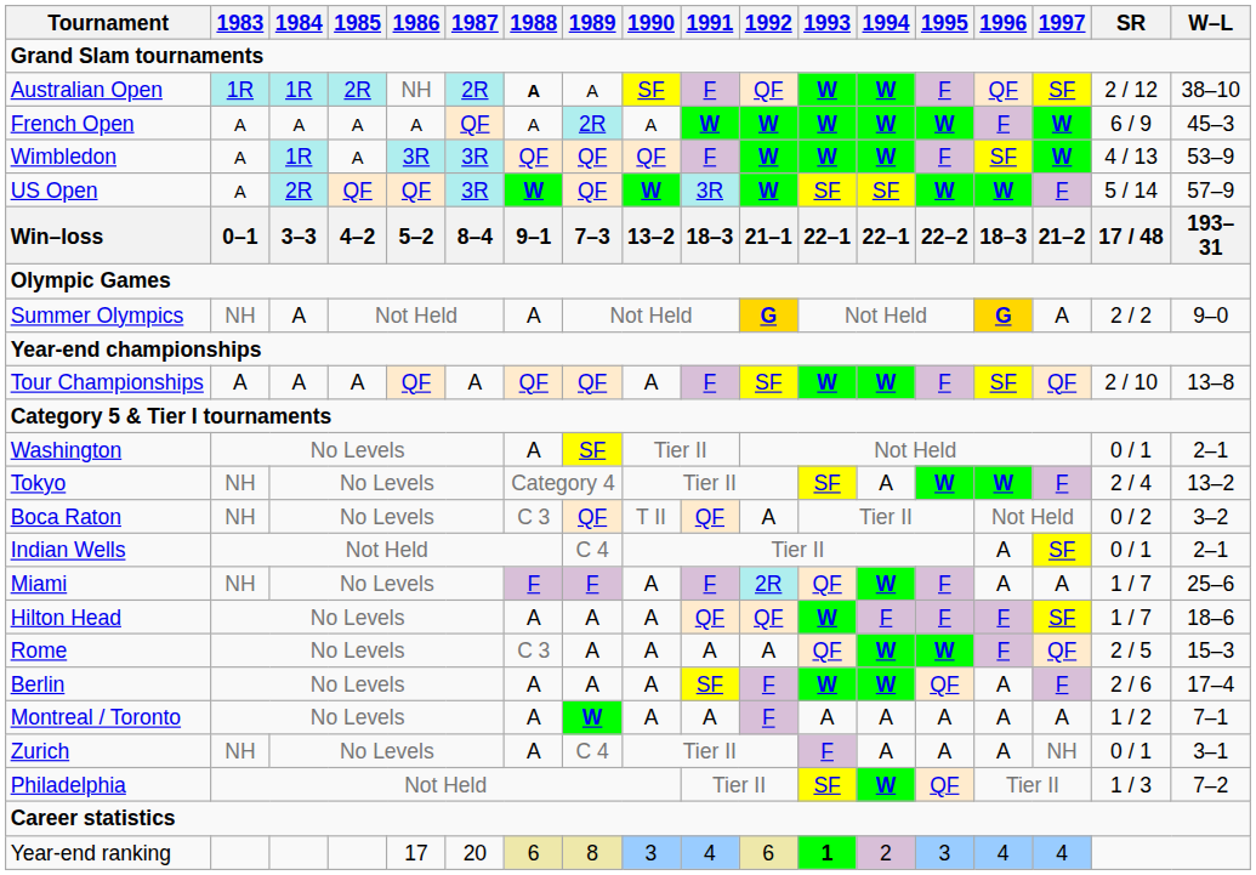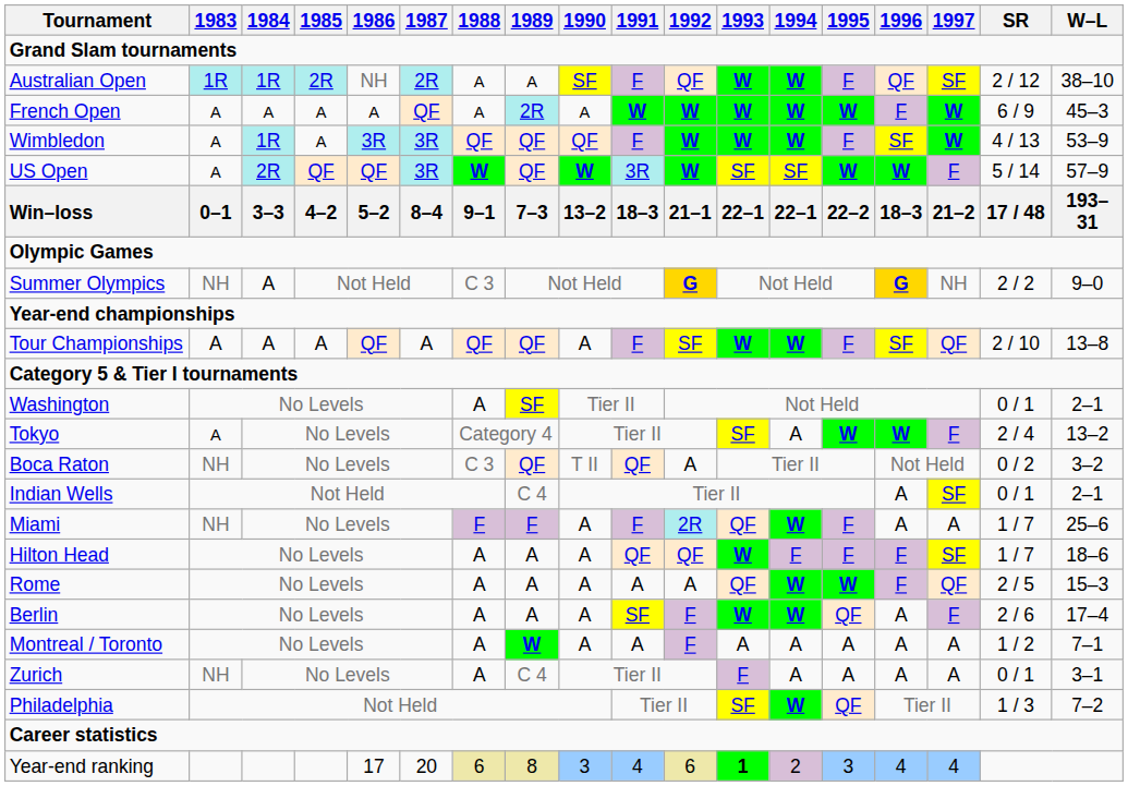 <table class=wikitable style=text-align:center;font-size:95%>
 <tr>
 <th width=140>Tournament</th>
 <th width=35><a href='#'>1983</a></th>
 <th width=35><a href='#'>1984</a></th>
 <th width=35><a href='#'>1985</a></th>
 <th width=35><a href='#'>1986</a></th>
 <th width=35><a href='#'>1987</a></th>
 <th width=35><a href='#'>1988</a></th>
 <th width=35><a href='#'>1989</a></th>
 <th width=35><a href='#'>1990</a></th>
 <th width=35><a href='#'>1991</a></th>
 <th width=35><a href='#'>1992</a></th>
 <th width=35><a href='#'>1993</a></th>
 <th width=35><a href='#'>1994</a></th>
 <th width=35><a href='#'>1995</a></th>
 <th width=35><a href='#'>1996</a></th>
 <th width=35><a href='#'>1997</a></th>
 <th width=50>SR</th>
 <th width=50>W–L</th>
 </tr>
 <tr>
 <td colspan="25" style="text-align:left;"><strong>Grand Slam tournaments</strong></td>
 </tr>
 <tr>
 <td align=left><a href='#'>Australian Open</a></td>
 <td bgcolor="#afeeee"><a href='#'>1R</a></td>
 <td bgcolor="#afeeee"><a href='#'>1R</a></td>
 <td bgcolor="#afeeee"><a href='#'>2R</a></td>
 <td style=color:#767676>NH</td>
 <td bgcolor="#afeeee"><a href='#'>2R</a></td>
-<td><strong><small>A</small></strong></td>
+<td><small>A</small></td>
 <td><small>A</small></td>
 <td bgcolor=yellow><a href='#'>SF</a></td>
 <td bgcolor=thistle><a href='#'>F</a></td>
 <td bgcolor="#ffebcd"><a href='#'>QF</a></td>
 <td bgcolor=lime><a href='#'><strong>W</strong></a></td>
 <td bgcolor=lime><a href='#'><strong>W</strong></a></td>
 <td bgcolor=thistle><a href='#'>F</a></td>
 <td bgcolor="#ffebcd"><a href='#'>QF</a></td>
 <td bgcolor=yellow><a href='#'>SF</a></td>
 <td>2 / 12</td>
 <td>38–10</td>
 </tr>
 <tr>
 <td align=left><a href='#'>French Open</a></td>
 <td><small>A</small></td>
 <td><small>A</small></td>
 <td><small>A</small></td>
 <td><small>A</small></td>
 <td bgcolor="#ffebcd"><a href='#'>QF</a></td>
 <td><small>A</small></td>
 <td bgcolor="#afeeee"><a href='#'>2R</a></td>
 <td><small>A</small></td>
 <td bgcolor=lime><a href='#'><strong>W</strong></a></td>
 <td bgcolor=lime><a href='#'><strong>W</strong></a></td>
 <td bgcolor=lime><a href='#'><strong>W</strong></a></td>
 <td bgcolor=lime><a href='#'><strong>W</strong></a></td>
 <td bgcolor=lime><a href='#'><strong>W</strong></a></td>
 <td bgcolor=thistle><a href='#'>F</a></td>
 <td bgcolor=lime><a href='#'><strong>W</strong></a></td>
 <td>6 / 9</td>
 <td>45–3</td>
 </tr>
 <tr>
 <td align=left><a href='#'>Wimbledon</a></td>
 <td><small>A</small></td>
 <td bgcolor="#afeeee"><a href='#'>1R</a></td>
 <td><small>A</small></td>
 <td bgcolor="#afeeee"><a href='#'>3R</a></td>
 <td bgcolor="#afeeee"><a href='#'>3R</a></td>
 <td bgcolor="#ffebcd"><a href='#'>QF</a></td>
 <td bgcolor="#ffebcd"><a href='#'>QF</a></td>
 <td bgcolor="#ffebcd"><a href='#'>QF</a></td>
 <td bgcolor=thistle><a href='#'>F</a></td>
 <td bgcolor=lime><a href='#'><strong>W</strong></a></td>
 <td bgcolor=lime><a href='#'><strong>W</strong></a></td>
 <td bgcolor=lime><a href='#'><strong>W</strong></a></td>
 <td bgcolor=thistle><a href='#'>F</a></td>
 <td bgcolor=yellow><a href='#'>SF</a></td>
 <td bgcolor=lime><a href='#'><strong>W</strong></a></td>
 <td>4 / 13</td>
 <td>53–9</td>
 </tr>
 <tr>
 <td align=left><a href='#'>US Open</a></td>
 <td><small>A</small></td>
 <td bgcolor="#afeeee"><a href='#'>2R</a></td>
 <td bgcolor="#ffebcd"><a href='#'>QF</a></td>
 <td bgcolor="#ffebcd"><a href='#'>QF</a></td>
 <td bgcolor="#afeeee"><a href='#'>3R</a></td>
 <td bgcolor=lime><a href='#'><strong>W</strong></a></td>
 <td bgcolor="#ffebcd"><a href='#'>QF</a></td>
 <td bgcolor=lime><a href='#'><strong>W</strong></a></td>
 <td bgcolor="#afeeee"><a href='#'>3R</a></td>
 <td bgcolor=lime><a href='#'><strong>W</strong></a></td>
 <td bgcolor=yellow><a href='#'>SF</a></td>
 <td bgcolor=yellow><a href='#'>SF</a></td>
 <td bgcolor=lime><a href='#'><strong>W</strong></a></td>
 <td bgcolor=lime><a href='#'><strong>W</strong></a></td>
 <td bgcolor=thistle><a href='#'>F</a></td>
 <td>5 / 14</td>
 <td>57–9</td>
 </tr>
 <tr>
 <th style="text-align:left;">Win–loss</th>
 <th>0–1</th>
 <th>3–3</th>
 <th>4–2</th>
 <th>5–2</th>
 <th>8–4</th>
 <th>9–1</th>
 <th>7–3</th>
 <th>13–2</th>
 <th>18–3</th>
 <th>21–1</th>
 <th>22–1</th>
 <th>22–1</th>
 <th>22–2</th>
 <th>18–3</th>
 <th>21–2</th>
 <th>17 / 48</th>
 <th>193–31</th>
 </tr>
 <tr>
 <td colspan=25 align=left><strong>Olympic Games</strong></td>
 </tr>
 <tr>
 <td align=left><a href='#'>Summer Olympics</a></td>
 <td style=color:#767676>NH</td>
 <td>A</td>
 <td colspan=3 style=color:#767676>Not Held</td>
-<td>A</td>
+<td colspan=1 style=color:#767676>C 3</td>
 <td colspan=3 style=color:#767676>Not Held</td>
 <td bgcolor=gold><a href='#'><strong>G</strong></a></td>
 <td colspan=3 style=color:#767676>Not Held</td>
 <td bgcolor=gold><a href='#'><strong>G</strong></a></td>
-<td>A</td>
+<td style=color:#767676>NH</td>
 <td>2 / 2</td>
 <td>9–0</td>
 </tr>
 <tr>
 <td colspan=25 align=left><strong>Year-end championships</strong></td>
 </tr>
 <tr>
 <td align=left><a href='#'>Tour Championships</a></td>
 <td>A</td>
 <td>A</td>
 <td>A</td>
 <td bgcolor="#ffebcd"><a href='#'>QF</a></td>
 <td>A</td>
 <td bgcolor="#ffebcd"><a href='#'>QF</a></td>
 <td bgcolor="#ffebcd"><a href='#'>QF</a></td>
 <td>A</td>
 <td bgcolor=thistle><a href='#'>F</a></td>
 <td bgcolor=yellow><a href='#'>SF</a></td>
 <td bgcolor=lime><strong><a href='#'>W</a></strong></td>
 <td bgcolor=lime><strong><a href='#'>W</a></strong></td>
 <td bgcolor=thistle><a href='#'>F</a></td>
 <td bgcolor=yellow><a href='#'>SF</a></td>
 <td bgcolor="#ffebcd"><a href='#'>QF</a></td>
 <td>2 / 10</td>
 <td>13–8</td>
 </tr>
 <tr>
 <td colspan=25 align=left><strong>Category 5 & Tier I tournaments</strong></td>
 </tr>
 <tr>
 <td align=left><a href='#'>Washington</a></td>
 <td colspan=5 style=color:#767676>No Levels</td>
 <td>A</td>
 <td bgcolor=yellow><a href='#'>SF</a></td>
 <td colspan=2 style=color:#767676>Tier II</td>
 <td colspan=6 style=color:#767676>Not Held</td>
 <td>0 / 1</td>
 <td>2–1</td>
 </tr>
 <tr>
 <td align=left><a href='#'>Tokyo</a></td>
-<td colspan=1 style=color:#767676>NH</td>
+<td><small>A</small></td>
 <td colspan=4 style=color:#767676>No Levels</td>
 <td colspan=2 style=color:#767676>Category 4</td>
 <td colspan=3 style=color:#767676>Tier II</td>
 <td bgcolor=yellow><a href='#'>SF</a></td>
 <td>A</td>
 <td bgcolor=lime><strong><a href='#'>W</a></strong></td>
 <td bgcolor=lime><strong><a href='#'>W</a></strong></td>
 <td bgcolor=thistle><a href='#'>F</a></td>
 <td>2 / 4</td>
 <td>13–2</td>
 </tr>
 <tr>
 <td align=left><a href='#'>Boca Raton</a></td>
 <td colspan=1 style=color:#767676>NH</td>
 <td colspan=4 style=color:#767676>No Levels</td>
 <td style=color:#767676>C 3</td>
 <td bgcolor="#ffebcd"><a href='#'>QF</a></td>
 <td colspan=1 style=color:#767676>T II</td>
 <td bgcolor="#ffebcd"><a href='#'>QF</a></td>
 <td>A</td>
 <td colspan=3 style=color:#767676>Tier II</td>
 <td colspan=2 style=color:#767676>Not Held</td>
 <td>0 / 2</td>
 <td>3–2</td>
 </tr>
 <tr>
 <td align=left><a href='#'>Indian Wells</a></td>
 <td colspan=6 style=color:#767676>Not Held</td>
 <td colspan=1 style=color:#767676>C 4</td>
 <td colspan=6 style=color:#767676>Tier II</td>
 <td>A</td>
 <td bgcolor=yellow><a href='#'>SF</a></td>
 <td>0 / 1</td>
 <td>2–1</td>
 </tr>
 <tr>
 <td align=left><a href='#'>Miami</a></td>
 <td style=color:#767676>NH</td>
 <td colspan=4 style=color:#767676>No Levels</td>
 <td bgcolor=thistle><a href='#'>F</a></td>
 <td bgcolor=thistle><a href='#'>F</a></td>
 <td>A</td>
 <td bgcolor=thistle><a href='#'>F</a></td>
 <td bgcolor="#afeeee"><a href='#'>2R</a></td>
 <td bgcolor="#ffebcd"><a href='#'>QF</a></td>
 <td bgcolor=lime><strong><a href='#'>W</a></strong></td>
 <td bgcolor=thistle><a href='#'>F</a></td>
 <td>A</td>
 <td>A</td>
 <td>1 / 7</td>
 <td>25–6</td>
 </tr>
 <tr>
 <td align=left><a href='#'>Hilton Head</a></td>
 <td colspan=5 style=color:#767676>No Levels</td>
 <td>A</td>
 <td>A</td>
 <td>A</td>
 <td bgcolor="#ffebcd"><a href='#'>QF</a></td>
 <td bgcolor="#ffebcd"><a href='#'>QF</a></td>
 <td bgcolor=lime><strong><a href='#'>W</a></strong></td>
 <td bgcolor=thistle><a href='#'>F</a></td>
 <td bgcolor=thistle><a href='#'>F</a></td>
 <td bgcolor=thistle><a href='#'>F</a></td>
 <td bgcolor=yellow><a href='#'>SF</a></td>
 <td>1 / 7</td>
 <td>18–6</td>
 </tr>
 <tr>
 <td align=left><a href='#'>Rome</a></td>
 <td colspan=5 style=color:#767676>No Levels</td>
-<td colspan=1 style=color:#767676>C 3</td>
+<td>A</td>
 <td>A</td>
 <td>A</td>
 <td>A</td>
 <td>A</td>
 <td bgcolor="#ffebcd"><a href='#'>QF</a></td>
 <td bgcolor=lime><strong><a href='#'>W</a></strong></td>
 <td bgcolor=lime><strong><a href='#'>W</a></strong></td>
 <td bgcolor=thistle><a href='#'>F</a></td>
 <td bgcolor="#ffebcd"><a href='#'>QF</a></td>
 <td>2 / 5</td>
 <td>15–3</td>
 </tr>
 <tr>
 <td align=left><a href='#'>Berlin</a></td>
 <td colspan=5 style=color:#767676>No Levels</td>
 <td>A</td>
 <td>A</td>
 <td>A</td>
 <td bgcolor=yellow><a href='#'>SF</a></td>
 <td bgcolor=thistle><a href='#'>F</a></td>
 <td bgcolor=lime><strong><a href='#'>W</a></strong></td>
 <td bgcolor=lime><strong><a href='#'>W</a></strong></td>
 <td bgcolor="#ffebcd"><a href='#'>QF</a></td>
 <td>A</td>
 <td bgcolor=thistle><a href='#'>F</a></td>
 <td>2 / 6</td>
 <td>17–4</td>
 </tr>
 <tr>
 <td align=left><a href='#'>Montreal / Toronto</a></td>
 <td colspan=5 style=color:#767676>No Levels</td>
 <td>A</td>
 <td bgcolor=lime><strong><a href='#'>W</a></strong></td>
 <td>A</td>
 <td>A</td>
 <td bgcolor=thistle><a href='#'>F</a></td>
 <td>A</td>
 <td>A</td>
 <td>A</td>
 <td>A</td>
 <td>A</td>
 <td>1 / 2</td>
 <td>7–1</td>
 </tr>
 <tr>
 <td align=left><a href='#'>Zurich</a></td>
 <td style=color:#767676>NH</td>
 <td colspan=4 style=color:#767676>No Levels</td>
 <td>A</td>
 <td style=color:#767676>C 4</td>
 <td colspan=3 style=color:#767676>Tier II</td>
 <td bgcolor=thistle><a href='#'>F</a></td>
 <td>A</td>
 <td>A</td>
 <td>A</td>
-<td style=color:#767676>NH</td>
+<td>A</td>
 <td>0 / 1</td>
 <td>3–1</td>
 </tr>
 <tr>
 <td align=left><a href='#'>Philadelphia</a></td>
 <td colspan=8 style=color:#767676>Not Held</td>
 <td colspan=2 style=color:#767676>Tier II</td>
 <td bgcolor=yellow><a href='#'>SF</a></td>
 <td bgcolor=lime><strong><a href='#'>W</a></strong></td>
 <td bgcolor="#ffebcd"><a href='#'>QF</a></td>
 <td colspan=2 style=color:#767676>Tier II</td>
 <td>1 / 3</td>
 <td>7–2</td>
 </tr>
 <tr>
 <td colspan="25" style="text-align:left;"><strong>Career statistics</strong></td>
 </tr>
 <tr>
 <td align=left>Year-end ranking</td>
 <td></td>
 <td></td>
 <td></td>
 <td>17</td>
 <td>20</td>
 <td bgcolor="#eee8aa">6</td>
 <td bgcolor="#eee8aa">8</td>
 <td bgcolor="#99ccff">3</td>
 <td bgcolor="#99ccff">4</td>
 <td bgcolor="#eee8aa">6</td>
 <td bgcolor=lime><strong>1</strong></td>
 <td bgcolor=thistle>2</td>
 <td bgcolor="#99ccff">3</td>
 <td bgcolor="#99ccff">4</td>
 <td bgcolor="#99ccff">4</td>
 <td colspan=2></td>
 </tr>
 </table>
